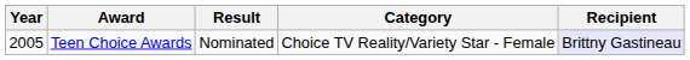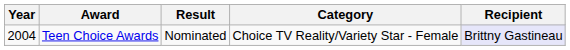 <table class="wikitable" style="font-size: 90%;">
 <tr>
 <th>Year</th>
 <th>Award</th>
 <th>Result</th>
 <th>Category</th>
 <th>Recipient</th>
 </tr>
 <tr>
-<td>2005</td>
+<td>2004</td>
 <td><a href='#'>Teen Choice Awards</a></td>
 <td>Nominated</td>
 <td>Choice TV Reality/Variety Star - Female</td>
 <td style="background: lavender;">Brittny Gastineau</td>
 </tr>
 </table>
